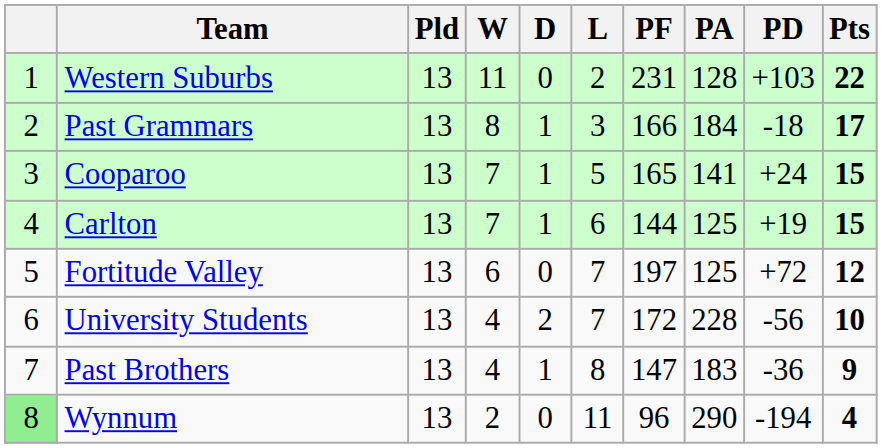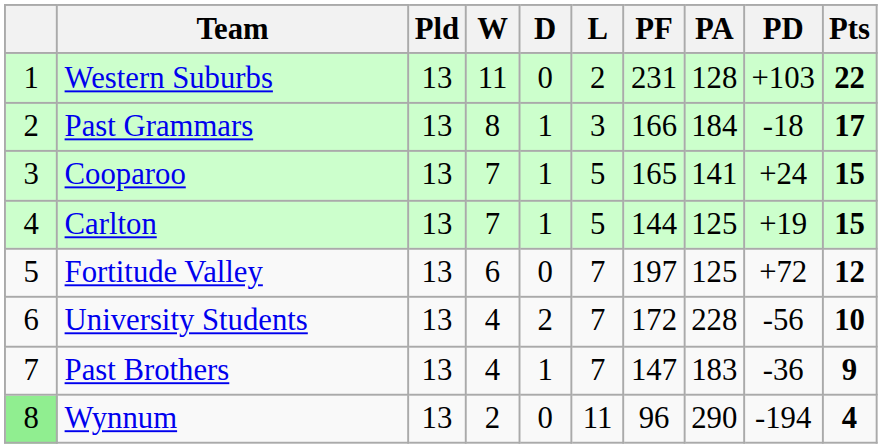 <table class="wikitable" style="text-align:center;">
 <tr>
 <th width="20"></th>
 <th width="175">Team</th>
 <th width="20">Pld</th>
 <th width="20">W</th>
 <th width="20">D</th>
 <th width="20">L</th>
 <th width="20">PF</th>
 <th width="20">PA</th>
 <th width="20">PD</th>
 <th width="20">Pts</th>
 </tr>
 <tr style="background: #ccffcc;">
 <td>1</td>
 <td style="text-align:left;"> <a href='#'>Western Suburbs</a></td>
 <td>13</td>
 <td>11</td>
 <td>0</td>
 <td>2</td>
 <td>231</td>
 <td>128</td>
 <td>+103</td>
 <td><strong>22</strong></td>
 </tr>
 <tr style="background: #ccffcc;">
 <td>2</td>
 <td style="text-align:left;"> <a href='#'>Past Grammars</a></td>
 <td>13</td>
 <td>8</td>
 <td>1</td>
 <td>3</td>
 <td>166</td>
 <td>184</td>
 <td>-18</td>
 <td><strong>17</strong></td>
 </tr>
 <tr style="background: #ccffcc;">
 <td>3</td>
 <td style="text-align:left;"> <a href='#'>Cooparoo</a></td>
 <td>13</td>
 <td>7</td>
 <td>1</td>
 <td>5</td>
 <td>165</td>
 <td>141</td>
 <td>+24</td>
 <td><strong>15</strong></td>
 </tr>
 <tr style="background: #ccffcc;">
 <td>4</td>
 <td style="text-align:left;"> <a href='#'>Carlton</a></td>
 <td>13</td>
 <td>7</td>
 <td>1</td>
-<td>6</td>
+<td>5</td>
 <td>144</td>
 <td>125</td>
 <td>+19</td>
 <td><strong>15</strong></td>
 </tr>
 <tr>
 <td>5</td>
 <td style="text-align:left;"> <a href='#'>Fortitude Valley</a></td>
 <td>13</td>
 <td>6</td>
 <td>0</td>
 <td>7</td>
 <td>197</td>
 <td>125</td>
 <td>+72</td>
 <td><strong>12</strong></td>
 </tr>
 <tr>
 <td>6</td>
 <td style="text-align:left;"> <a href='#'>University Students</a></td>
 <td>13</td>
 <td>4</td>
 <td>2</td>
 <td>7</td>
 <td>172</td>
 <td>228</td>
 <td>-56</td>
 <td><strong>10</strong></td>
 </tr>
 <tr>
 <td>7</td>
 <td style="text-align:left;"> <a href='#'>Past Brothers</a></td>
 <td>13</td>
 <td>4</td>
 <td>1</td>
-<td>8</td>
+<td>7</td>
 <td>147</td>
 <td>183</td>
 <td>-36</td>
 <td><strong>9</strong></td>
 </tr>
 <tr>
 <td style="background: lightgreen;">8</td>
 <td style="text-align:left;"> <a href='#'>Wynnum</a></td>
 <td>13</td>
 <td>2</td>
 <td>0</td>
 <td>11</td>
 <td>96</td>
 <td>290</td>
 <td>-194</td>
 <td><strong>4</strong></td>
 </tr>
 </table>
